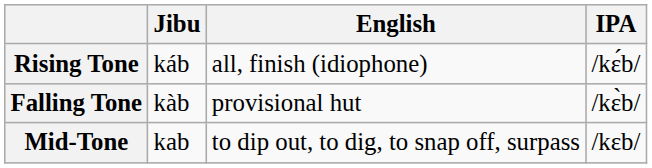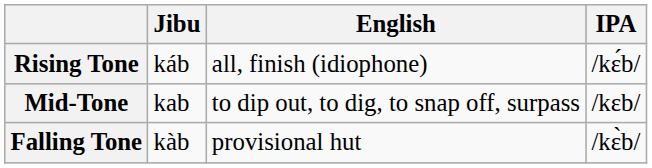 <table class="wikitable">
 <tr>
 <th></th>
 <th>Jibu</th>
 <th>English</th>
 <th>IPA</th>
 </tr>
 <tr>
 <th>Rising Tone</th>
 <td>káb</td>
 <td>all, finish (idiophone)</td>
 <td>/kɛ́b/</td>
 </tr>
 <tr>
+<th>Mid-Tone</th>
+<td>kab</td>
+<td>to dip out, to dig, to snap off, surpass</td>
+<td>/kɛb/</td>
+</tr>
+<tr>
 <th>Falling Tone</th>
 <td>kàb</td>
 <td>provisional hut</td>
 <td>/kɛ̀b/</td>
 </tr>
-<tr>
-<th>Mid-Tone</th>
-<td>kab</td>
-<td>to dip out, to dig, to snap off, surpass</td>
-<td>/kɛb/</td>
-</tr>
 </table>
